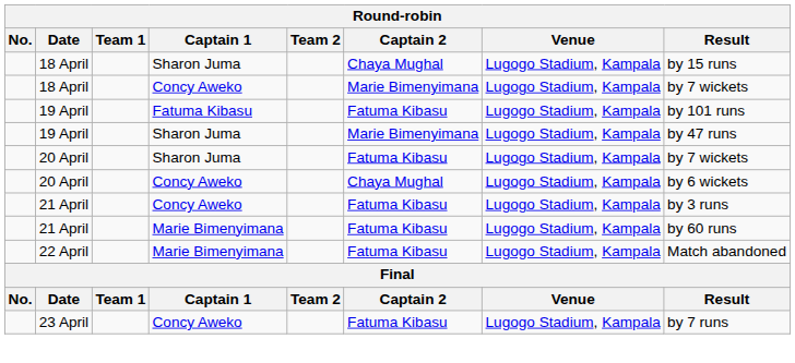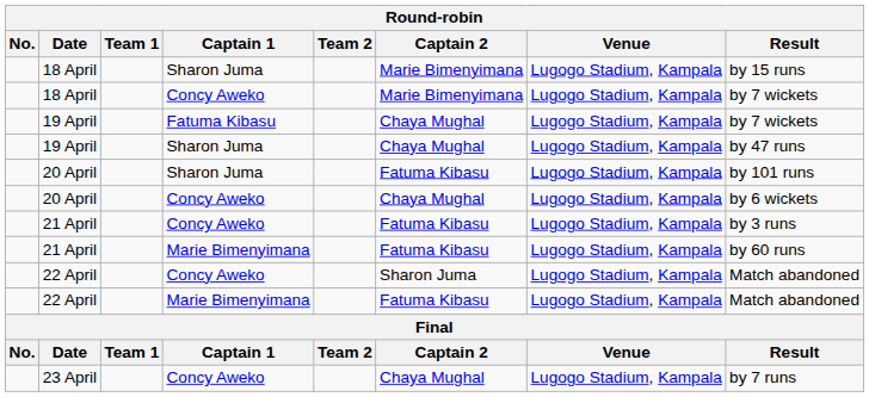 <table class="wikitable">
 <tr>
 <th colspan="8">Round-robin</th>
 </tr>
 <tr>
 <th>No.</th>
 <th>Date</th>
 <th>Team 1</th>
 <th>Captain 1</th>
 <th>Team 2</th>
 <th>Captain 2</th>
 <th>Venue</th>
 <th>Result</th>
 </tr>
 <tr>
 <td></td>
 <td>18 April</td>
 <td></td>
 <td>Sharon Juma</td>
 <td></td>
-<td><a href='#'>Chaya Mughal</a></td>
+<td><a href='#'>Marie Bimenyimana</a></td>
 <td><a href='#'>Lugogo Stadium</a>, <a href='#'>Kampala</a></td>
 <td> by 15 runs</td>
 </tr>
 <tr>
 <td></td>
 <td>18 April</td>
 <td></td>
 <td><a href='#'>Concy Aweko</a></td>
 <td></td>
 <td><a href='#'>Marie Bimenyimana</a></td>
 <td><a href='#'>Lugogo Stadium</a>, <a href='#'>Kampala</a></td>
 <td> by 7 wickets</td>
 </tr>
 <tr>
 <td></td>
 <td>19 April</td>
 <td></td>
 <td><a href='#'>Fatuma Kibasu</a></td>
 <td></td>
-<td><a href='#'>Fatuma Kibasu</a></td>
+<td><a href='#'>Chaya Mughal</a></td>
 <td><a href='#'>Lugogo Stadium</a>, <a href='#'>Kampala</a></td>
-<td> by 101 runs</td>
+<td> by 7 wickets</td>
 </tr>
 <tr>
 <td></td>
 <td>19 April</td>
 <td></td>
 <td>Sharon Juma</td>
 <td></td>
-<td><a href='#'>Marie Bimenyimana</a></td>
+<td><a href='#'>Chaya Mughal</a></td>
 <td><a href='#'>Lugogo Stadium</a>, <a href='#'>Kampala</a></td>
 <td> by 47 runs</td>
 </tr>
 <tr>
 <td></td>
 <td>20 April</td>
 <td></td>
 <td>Sharon Juma</td>
 <td></td>
 <td><a href='#'>Fatuma Kibasu</a></td>
 <td><a href='#'>Lugogo Stadium</a>, <a href='#'>Kampala</a></td>
-<td> by 7 wickets</td>
+<td> by 101 runs</td>
 </tr>
 <tr>
 <td></td>
 <td>20 April</td>
 <td></td>
 <td><a href='#'>Concy Aweko</a></td>
 <td></td>
 <td><a href='#'>Chaya Mughal</a></td>
 <td><a href='#'>Lugogo Stadium</a>, <a href='#'>Kampala</a></td>
 <td> by 6 wickets</td>
 </tr>
 <tr>
 <td></td>
 <td>21 April</td>
 <td></td>
 <td><a href='#'>Concy Aweko</a></td>
 <td></td>
 <td><a href='#'>Fatuma Kibasu</a></td>
 <td><a href='#'>Lugogo Stadium</a>, <a href='#'>Kampala</a></td>
 <td> by 3 runs</td>
 </tr>
 <tr>
 <td></td>
 <td>21 April</td>
 <td></td>
 <td><a href='#'>Marie Bimenyimana</a></td>
 <td></td>
 <td><a href='#'>Fatuma Kibasu</a></td>
 <td><a href='#'>Lugogo Stadium</a>, <a href='#'>Kampala</a></td>
 <td> by 60 runs</td>
 </tr>
 <tr>
 <td></td>
 <td>22 April</td>
 <td></td>
+<td><a href='#'>Concy Aweko</a></td>
+<td></td>
+<td>Sharon Juma</td>
+<td><a href='#'>Lugogo Stadium</a>, <a href='#'>Kampala</a></td>
+<td>Match abandoned</td>
+</tr>
+<tr>
+<td></td>
+<td>22 April</td>
+<td></td>
 <td><a href='#'>Marie Bimenyimana</a></td>
 <td></td>
 <td><a href='#'>Fatuma Kibasu</a></td>
 <td><a href='#'>Lugogo Stadium</a>, <a href='#'>Kampala</a></td>
 <td>Match abandoned</td>
 </tr>
 <tr>
 <th colspan="8">Final</th>
 </tr>
 <tr>
 <th>No.</th>
 <th>Date</th>
 <th>Team 1</th>
 <th>Captain 1</th>
 <th>Team 2</th>
 <th>Captain 2</th>
 <th>Venue</th>
 <th>Result</th>
 </tr>
 <tr>
 <td></td>
 <td>23 April</td>
 <td></td>
 <td><a href='#'>Concy Aweko</a></td>
 <td></td>
-<td><a href='#'>Fatuma Kibasu</a></td>
+<td><a href='#'>Chaya Mughal</a></td>
 <td><a href='#'>Lugogo Stadium</a>, <a href='#'>Kampala</a></td>
 <td> by 7 runs</td>
 </tr>
 </table>
